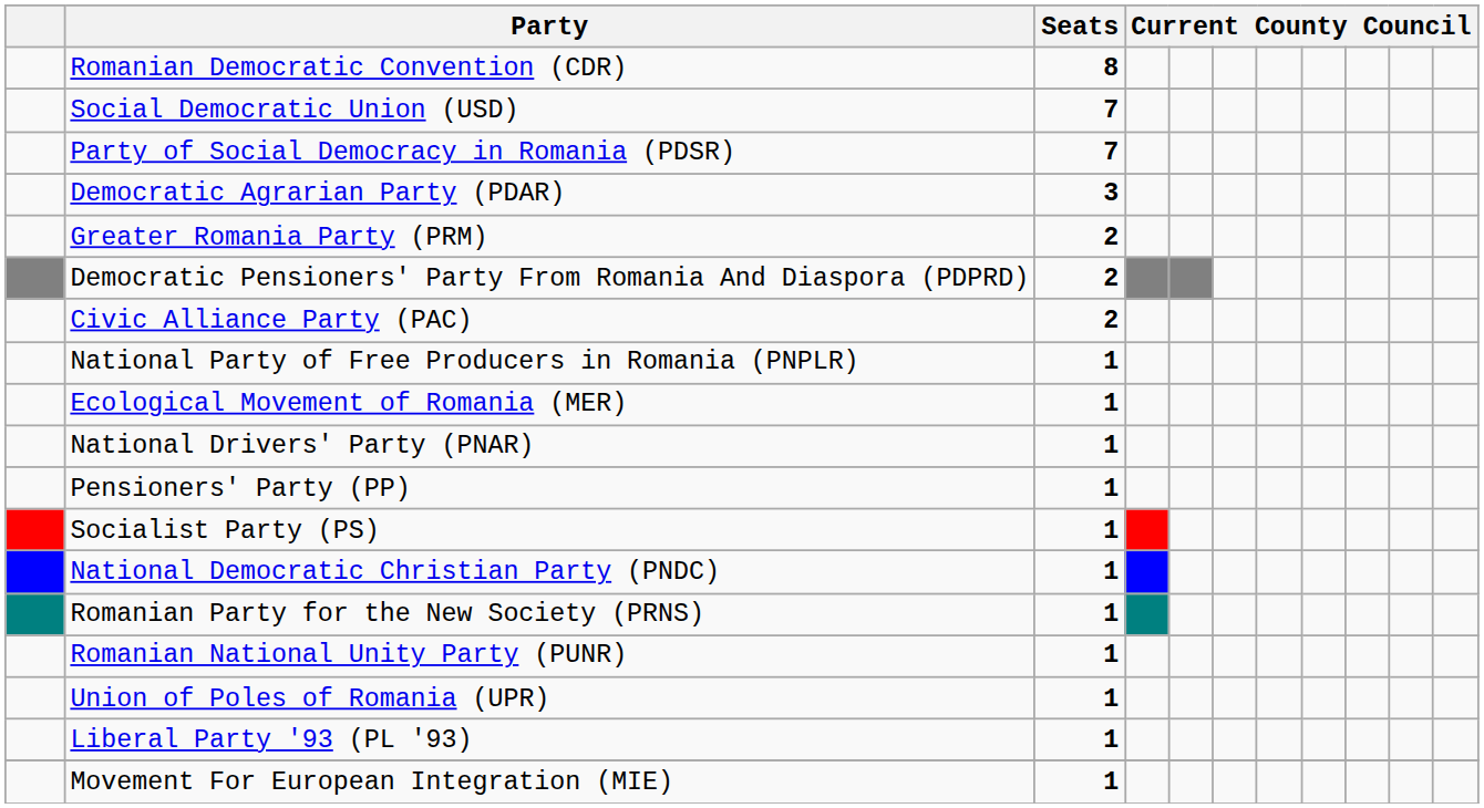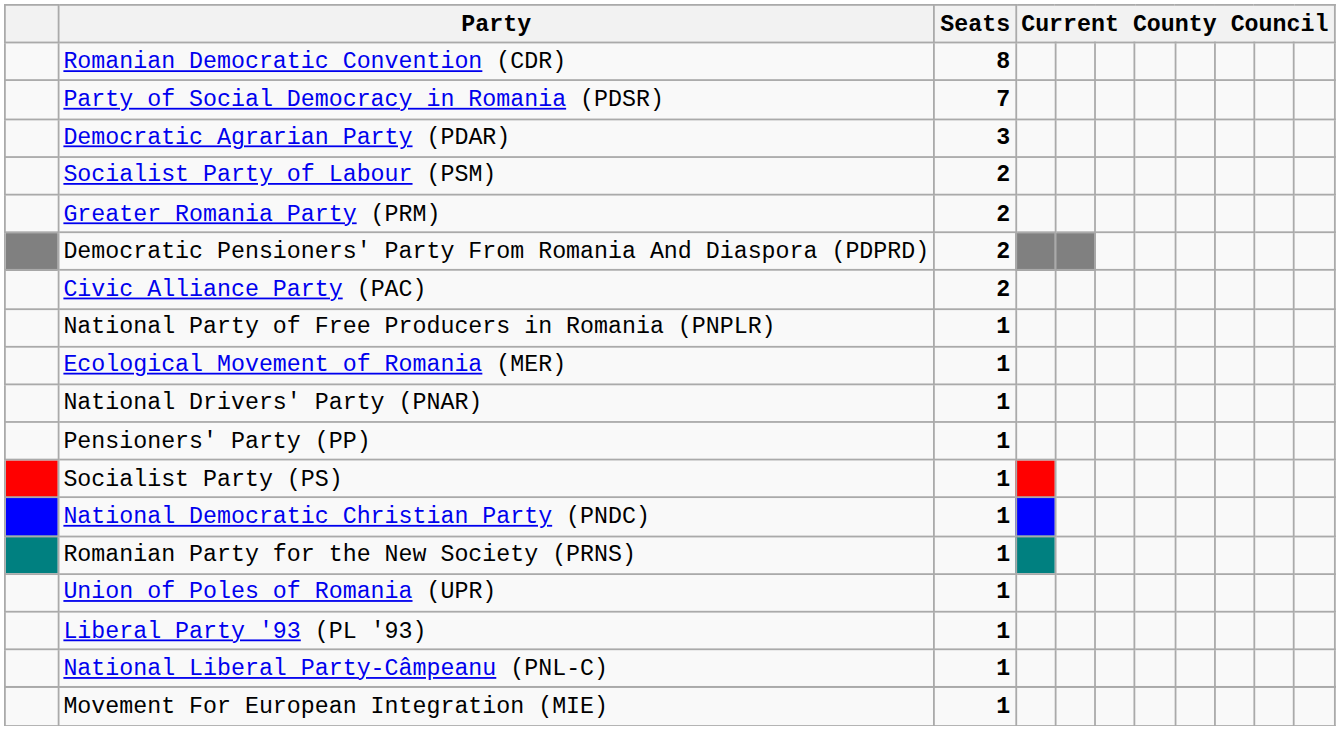 <table class="wikitable">
 <tr>
 <th>   </th>
 <th>Party</th>
 <th>Seats</th>
 <th colspan="8">Current County Council</th>
 </tr>
 <tr>
 <td>  </td>
 <td><a href='#'>Romanian Democratic Convention</a> (CDR)</td>
 <td style="text-align: right"><strong>8</strong></td>
 <td>  </td>
 <td>  </td>
 <td>  </td>
 <td>  </td>
 <td>  </td>
 <td>  </td>
 <td>  </td>
 <td>  </td>
 </tr>
 <tr>
 <td>  </td>
-<td><a href='#'>Social Democratic Union</a> (USD)</td>
-<td style="text-align: right"><strong>7</strong></td>
-<td>  </td>
-<td>  </td>
-<td>  </td>
-<td>  </td>
-<td>  </td>
-<td>  </td>
-<td>  </td>
-<td> </td>
-</tr>
-<tr>
-<td>  </td>
 <td><a href='#'>Party of Social Democracy in Romania</a> (PDSR)</td>
 <td style="text-align: right"><strong>7</strong></td>
 <td>  </td>
 <td>  </td>
 <td>  </td>
 <td>  </td>
 <td>  </td>
 <td>  </td>
 <td>  </td>
 <td> </td>
 </tr>
 <tr>
 <td>  </td>
 <td><a href='#'>Democratic Agrarian Party</a> (PDAR)</td>
 <td style="text-align: right"><strong>3</strong></td>
 <td>  </td>
 <td>  </td>
 <td>  </td>
+<td> </td>
+<td> </td>
+<td> </td>
+<td> </td>
+<td> </td>
+</tr>
+<tr>
+<td>  </td>
+<td><a href='#'>Socialist Party of Labour</a> (PSM)</td>
+<td style="text-align: right"><strong>2</strong></td>
+<td>  </td>
+<td>  </td>
+<td> </td>
 <td> </td>
 <td> </td>
 <td> </td>
 <td> </td>
 <td> </td>
 </tr>
 <tr>
 <td>  </td>
 <td><a href='#'>Greater Romania Party</a> (PRM)</td>
 <td style="text-align: right"><strong>2</strong></td>
 <td>  </td>
 <td>  </td>
 <td> </td>
 <td> </td>
 <td> </td>
 <td> </td>
 <td> </td>
 <td> </td>
 </tr>
 <tr>
 <td style="background-color:grey"></td>
 <td>Democratic Pensioners' Party From Romania And Diaspora (PDPRD)</td>
 <td style="text-align: right"><strong>2</strong></td>
 <td style="background-color:grey"></td>
 <td style="background-color:grey"></td>
 <td> </td>
 <td> </td>
 <td> </td>
 <td> </td>
 <td> </td>
 <td> </td>
 </tr>
 <tr>
 <td>  </td>
 <td><a href='#'>Civic Alliance Party</a> (PAC)</td>
 <td style="text-align: right"><strong>2</strong></td>
 <td></td>
 <td></td>
 <td> </td>
 <td> </td>
 <td> </td>
 <td> </td>
 <td> </td>
 <td> </td>
 </tr>
 <tr>
 <td>  </td>
 <td>National Party of Free Producers in Romania (PNPLR)</td>
 <td style="text-align: right"><strong>1</strong></td>
 <td>  </td>
 <td> </td>
 <td> </td>
 <td> </td>
 <td> </td>
 <td> </td>
 <td> </td>
 <td> </td>
 </tr>
 <tr>
 <td>  </td>
 <td><a href='#'>Ecological Movement of Romania</a> (MER)</td>
 <td style="text-align: right"><strong>1</strong></td>
 <td>  </td>
 <td> </td>
 <td> </td>
 <td> </td>
 <td> </td>
 <td> </td>
 <td> </td>
 <td> </td>
 </tr>
 <tr>
 <td>  </td>
 <td>National Drivers' Party (PNAR)</td>
 <td style="text-align: right"><strong>1</strong></td>
 <td>  </td>
 <td> </td>
 <td> </td>
 <td> </td>
 <td> </td>
 <td> </td>
 <td> </td>
 <td> </td>
 </tr>
 <tr>
 <td>  </td>
 <td>Pensioners' Party (PP)</td>
 <td style="text-align: right"><strong>1</strong></td>
 <td>  </td>
 <td> </td>
 <td> </td>
 <td> </td>
 <td> </td>
 <td> </td>
 <td> </td>
 <td> </td>
 </tr>
 <tr>
 <td style="background-color:red"></td>
 <td>Socialist Party (PS)</td>
 <td style="text-align: right"><strong>1</strong></td>
 <td style="background-color:red"></td>
 <td> </td>
 <td> </td>
 <td> </td>
 <td> </td>
 <td> </td>
 <td> </td>
 <td> </td>
 </tr>
 <tr>
 <td style="background-color:blue"></td>
 <td><a href='#'>National Democratic Christian Party</a> (PNDC)</td>
 <td style="text-align: right"><strong>1</strong></td>
 <td style="background-color:blue"></td>
 <td> </td>
 <td> </td>
 <td> </td>
 <td> </td>
 <td> </td>
 <td> </td>
 <td> </td>
 </tr>
 <tr>
 <td style="background-color:teal"></td>
 <td>Romanian Party for the New Society (PRNS)</td>
 <td style="text-align: right"><strong>1</strong></td>
 <td style="background-color:teal"></td>
 <td> </td>
 <td> </td>
 <td> </td>
 <td> </td>
 <td> </td>
 <td> </td>
 <td> </td>
 </tr>
 <tr>
 <td>  </td>
-<td><a href='#'>Romanian National Unity Party</a> (PUNR)</td>
-<td style="text-align: right"><strong>1</strong></td>
-<td>  </td>
-<td> </td>
-<td> </td>
-<td> </td>
-<td> </td>
-<td> </td>
-<td> </td>
-<td> </td>
-</tr>
-<tr>
-<td>  </td>
 <td><a href='#'>Union of Poles of Romania</a> (UPR)</td>
 <td style="text-align: right"><strong>1</strong></td>
 <td>  </td>
 <td> </td>
 <td> </td>
 <td> </td>
 <td> </td>
 <td> </td>
 <td> </td>
 <td> </td>
 </tr>
 <tr>
 <td>  </td>
 <td><a href='#'>Liberal Party '93</a> (PL '93)</td>
+<td style="text-align: right"><strong>1</strong></td>
+<td>  </td>
+<td> </td>
+<td> </td>
+<td> </td>
+<td> </td>
+<td> </td>
+<td> </td>
+<td> </td>
+</tr>
+<tr>
+<td>  </td>
+<td><a href='#'>National Liberal Party-Câmpeanu</a> (PNL-C)</td>
 <td style="text-align: right"><strong>1</strong></td>
 <td>  </td>
 <td> </td>
 <td> </td>
 <td> </td>
 <td> </td>
 <td> </td>
 <td> </td>
 <td> </td>
 </tr>
 <tr>
 </tr>
 <tr>
 <td>  </td>
 <td>Movement For European Integration (MIE)</td>
 <td style="text-align: right"><strong>1</strong></td>
 <td>  </td>
 <td> </td>
 <td> </td>
 <td> </td>
 <td> </td>
 <td> </td>
 <td> </td>
 <td> </td>
 </tr>
 <tr>
 </tr>
 </table>
